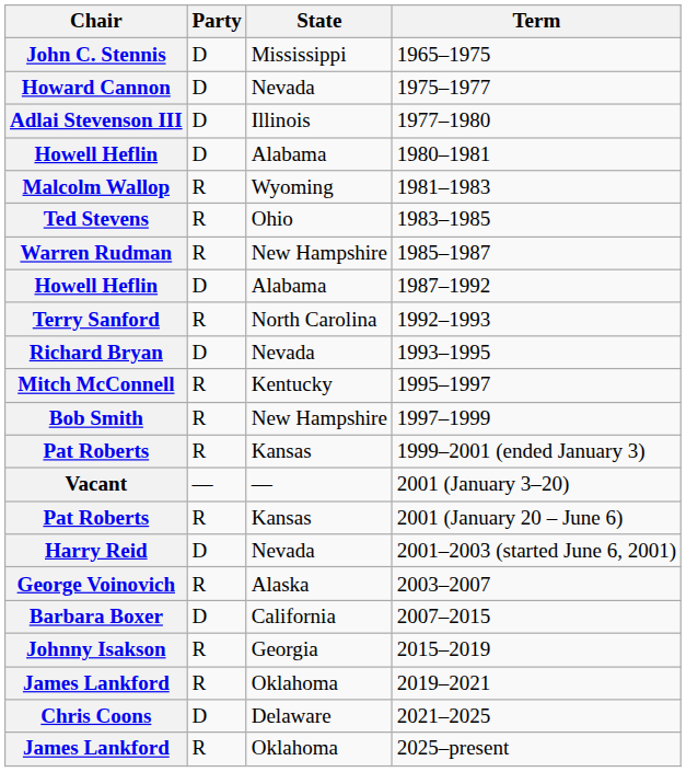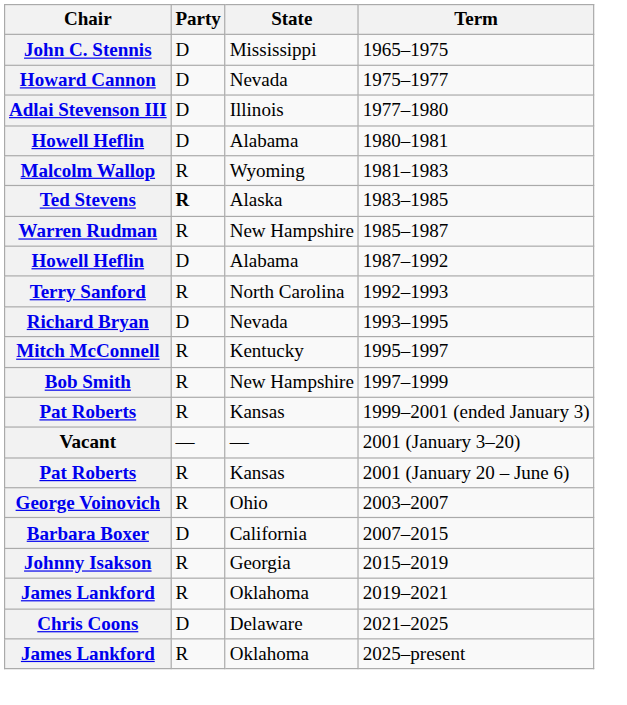 <table class="wikitable sortable">
 <tr>
 <th>Chair</th>
 <th>Party</th>
 <th>State</th>
 <th>Term</th>
 </tr>
 <tr>
 <th><a href='#'>John C. Stennis</a></th>
 <td>D</td>
 <td>Mississippi</td>
 <td>1965–1975</td>
 </tr>
 <tr>
 <th><a href='#'>Howard Cannon</a></th>
 <td>D</td>
 <td>Nevada</td>
 <td>1975–1977</td>
 </tr>
 <tr>
 <th><a href='#'>Adlai Stevenson III</a></th>
 <td>D</td>
 <td>Illinois</td>
 <td>1977–1980</td>
 </tr>
 <tr>
 <th><a href='#'>Howell Heflin</a></th>
 <td>D</td>
 <td>Alabama</td>
 <td>1980–1981</td>
 </tr>
 <tr>
 <th><a href='#'>Malcolm Wallop</a></th>
 <td>R</td>
 <td>Wyoming</td>
 <td>1981–1983</td>
 </tr>
 <tr>
 <th><a href='#'>Ted Stevens</a></th>
-<td>R</td>
-<td>Ohio</td>
+<td><strong>R</strong></td>
+<td>Alaska</td>
 <td>1983–1985</td>
 </tr>
 <tr>
 <th><a href='#'>Warren Rudman</a></th>
 <td>R</td>
 <td>New Hampshire</td>
 <td>1985–1987</td>
 </tr>
 <tr>
 <th><a href='#'>Howell Heflin</a></th>
 <td>D</td>
 <td>Alabama</td>
 <td>1987–1992</td>
 </tr>
 <tr>
 <th><a href='#'>Terry Sanford</a></th>
 <td>R</td>
 <td>North Carolina</td>
 <td>1992–1993</td>
 </tr>
 <tr>
 <th><a href='#'>Richard Bryan</a></th>
 <td>D</td>
 <td>Nevada</td>
 <td>1993–1995</td>
 </tr>
 <tr>
 <th><a href='#'>Mitch McConnell</a></th>
 <td>R</td>
 <td>Kentucky</td>
 <td>1995–1997</td>
 </tr>
 <tr>
 <th><a href='#'>Bob Smith</a></th>
 <td>R</td>
 <td>New Hampshire</td>
 <td>1997–1999</td>
 </tr>
 <tr>
 <th><a href='#'>Pat Roberts</a></th>
 <td>R</td>
 <td>Kansas</td>
 <td>1999–2001 (ended January 3)</td>
 </tr>
 <tr>
 <th data-sort-value="vacant">Vacant</th>
 <td>—</td>
 <td>—</td>
 <td data-sort-value="2001-01">2001 (January 3–20)</td>
 </tr>
 <tr>
 <th><a href='#'>Pat Roberts</a></th>
 <td>R</td>
 <td>Kansas</td>
 <td data-sort-value="2001-02">2001 (January 20 – June 6)</td>
 </tr>
 <tr>
-<th><a href='#'>Harry Reid</a></th>
-<td>D</td>
-<td>Nevada</td>
-<td data-sort-value="2001-03">2001–2003 (started June 6, 2001)</td>
-</tr>
-<tr>
 <th><a href='#'>George Voinovich</a></th>
 <td>R</td>
-<td>Alaska</td>
+<td>Ohio</td>
 <td>2003–2007</td>
 </tr>
 <tr>
 <th><a href='#'>Barbara Boxer</a></th>
 <td>D</td>
 <td>California</td>
 <td>2007–2015</td>
 </tr>
 <tr>
 <th><a href='#'>Johnny Isakson</a></th>
 <td>R</td>
 <td>Georgia</td>
 <td>2015–2019</td>
 </tr>
 <tr>
 <th><a href='#'>James Lankford</a></th>
 <td>R</td>
 <td>Oklahoma</td>
 <td>2019–2021</td>
 </tr>
 <tr>
 <th><a href='#'>Chris Coons</a></th>
 <td>D</td>
 <td>Delaware</td>
 <td>2021–2025</td>
 </tr>
 <tr>
 <th><a href='#'>James Lankford</a></th>
 <td>R</td>
 <td>Oklahoma</td>
 <td>2025–present</td>
 </tr>
 </table>
